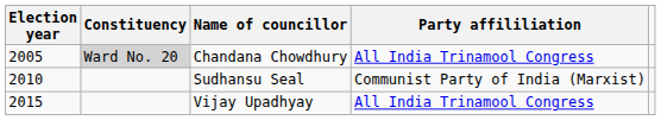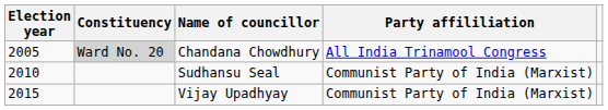 <table class="wikitable"ìÍĦĤĠčw>
 <tr>
 <th>Election<br> year</th>
 <th>Constituency</th>
 <th>Name of councillor</th>
 <th>Party affililiation</th>
 </tr>
 <tr>
 <td>2005</td>
 <td style="background: lightgrey;">Ward No. 20</td>
 <td>Chandana Chowdhury</td>
 <td><a href='#'>All India Trinamool Congress</a></td>
 <td></td>
 </tr>
 <tr>
 <td>2010</td>
 <td></td>
 <td>Sudhansu Seal</td>
 <td>Communist Party of India (Marxist)</td>
 <td></td>
 </tr>
 <tr>
 <td>2015</td>
 <td></td>
 <td>Vijay Upadhyay</td>
-<td><a href='#'>All India Trinamool Congress</a></td>
+<td>Communist Party of India (Marxist)</td>
 <td></td>
 </tr>
 </table>
